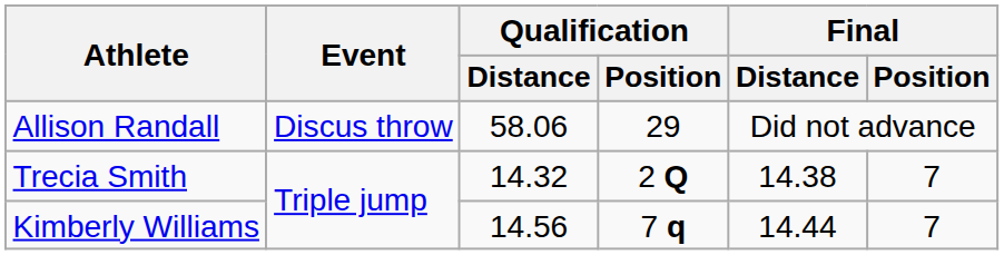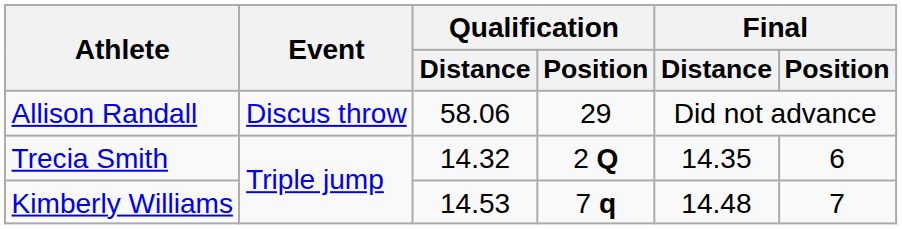 <table class=wikitable style="font-size:90%">
 <tr>
 <th rowspan="2">Athlete</th>
 <th rowspan="2">Event</th>
 <th colspan="2">Qualification</th>
 <th colspan="2">Final</th>
 </tr>
 <tr style="font-size:95%">
 <th>Distance</th>
 <th>Position</th>
 <th>Distance</th>
 <th>Position</th>
 </tr>
 <tr align=center>
 <td align=left><a href='#'>Allison Randall</a></td>
 <td align=left><a href='#'>Discus throw</a></td>
 <td>58.06</td>
 <td>29</td>
 <td colspan=2>Did not advance</td>
 </tr>
 <tr align=center>
 <td align=left><a href='#'>Trecia Smith</a></td>
 <td align=left rowspan=2><a href='#'>Triple jump</a></td>
 <td>14.32</td>
 <td>2 <strong>Q</strong></td>
-<td>14.38</td>
-<td>7</td>
+<td>14.35</td>
+<td>6</td>
 </tr>
 <tr align=center>
 <td align=left><a href='#'>Kimberly Williams</a></td>
-<td>14.56</td>
+<td>14.53</td>
 <td>7 <strong>q</strong></td>
-<td>14.44</td>
+<td>14.48</td>
 <td>7</td>
 </tr>
 </table>
